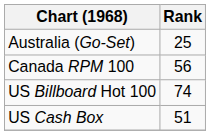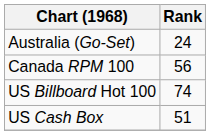 <table class="wikitable sortable">
 <tr>
 <th align="left">Chart (1968)</th>
 <th style="text-align:center;">Rank</th>
 </tr>
 <tr>
 <td>Australia (<em>Go-Set</em>)</td>
-<td style="text-align:center;">25</td>
+<td style="text-align:center;">24</td>
 </tr>
 <tr>
 <td>Canada <em>RPM</em> 100</td>
 <td style="text-align:center;">56</td>
 </tr>
 <tr>
 <td>US <em>Billboard</em> Hot 100 </td>
 <td style="text-align:center;">74</td>
 </tr>
 <tr>
 <td>US <em>Cash Box</em></td>
 <td style="text-align:center;">51</td>
 </tr>
 <tr>
 </tr>
 </table>
